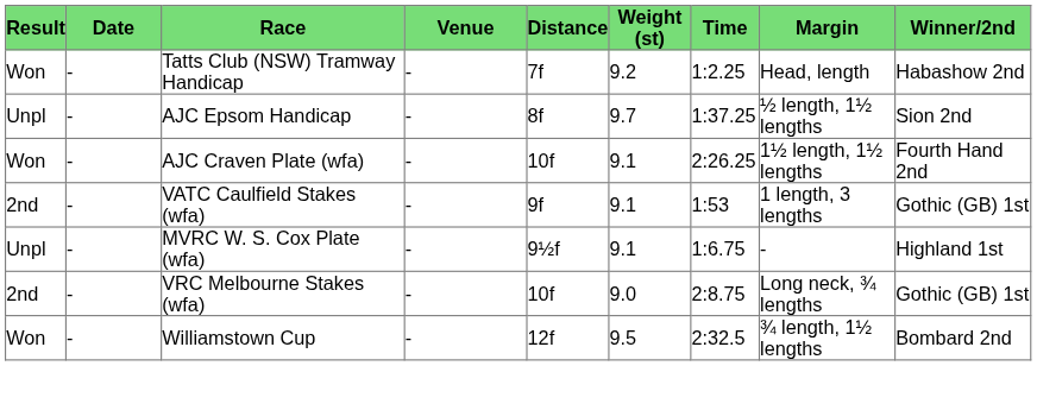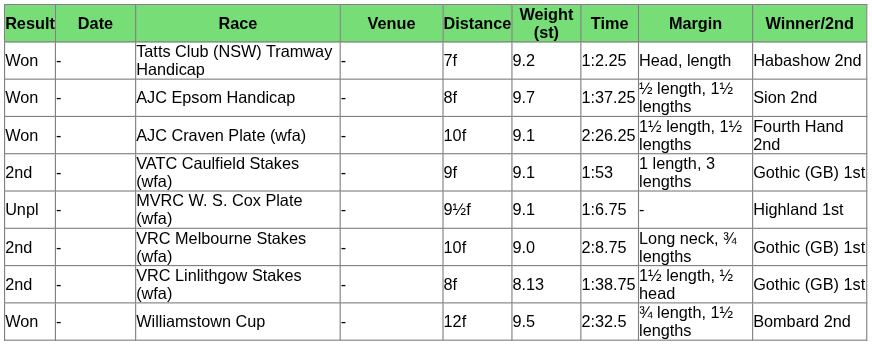 <table class = "sortable" | border="1" cellpadding="0" style="border-collapse: collapse; font-size:90%">
 <tr bgcolor="#77dd77" align="center">
 <td width="36px"><strong>Result</strong></td>
 <td width="70px"><strong>Date</strong></td>
 <td width="180px"><strong>Race</strong></td>
 <td width="90px"><strong>Venue</strong></td>
 <td width="60px"><strong>Distance</strong></td>
 <td width="60px"><strong>Weight (st)</strong></td>
 <td width="50px"><strong>Time</strong></td>
 <td width="100px"><strong>Margin</strong></td>
 <td width="100px"><strong>Winner/2nd</strong></td>
 </tr>
 <tr>
 <td>Won</td>
 <td>-</td>
 <td>Tatts Club (NSW) Tramway Handicap</td>
 <td>-</td>
 <td>7f</td>
 <td>9.2</td>
 <td>1:2.25</td>
 <td>Head, length</td>
 <td>Habashow 2nd</td>
 </tr>
 <tr>
-<td>Unpl</td>
+<td>Won</td>
 <td>-</td>
 <td>AJC Epsom Handicap</td>
 <td>-</td>
 <td>8f</td>
 <td>9.7</td>
 <td>1:37.25</td>
 <td>½ length, 1½ lengths</td>
 <td>Sion 2nd</td>
 </tr>
 <tr>
 <td>Won</td>
 <td>-</td>
 <td>AJC Craven Plate (wfa)</td>
 <td>-</td>
 <td>10f</td>
 <td>9.1</td>
 <td>2:26.25</td>
 <td>1½ length, 1½ lengths</td>
 <td>Fourth Hand 2nd</td>
 </tr>
 <tr>
 <td>2nd</td>
 <td>-</td>
 <td>VATC Caulfield Stakes (wfa)</td>
 <td>-</td>
 <td>9f</td>
 <td>9.1</td>
 <td>1:53</td>
 <td>1 length, 3 lengths</td>
 <td>Gothic (GB) 1st</td>
 </tr>
 <tr>
 <td>Unpl</td>
 <td>-</td>
 <td>MVRC W. S. Cox Plate (wfa)</td>
 <td>-</td>
 <td>9½f</td>
 <td>9.1</td>
 <td>1:6.75</td>
 <td>-</td>
 <td>Highland 1st</td>
 </tr>
 <tr>
 <td>2nd</td>
 <td>-</td>
 <td>VRC Melbourne Stakes (wfa)</td>
 <td>-</td>
 <td>10f</td>
 <td>9.0</td>
 <td>2:8.75</td>
 <td>Long neck, ¾ lengths</td>
 <td>Gothic (GB) 1st</td>
 </tr>
 <tr>
+<td>2nd</td>
+<td>-</td>
+<td>VRC Linlithgow Stakes (wfa)</td>
+<td>-</td>
+<td>8f</td>
+<td>8.13</td>
+<td>1:38.75</td>
+<td>1½ length, ½ head</td>
+<td>Gothic (GB) 1st</td>
+</tr>
+<tr>
 <td>Won</td>
 <td>-</td>
 <td>Williamstown Cup</td>
 <td>-</td>
 <td>12f</td>
 <td>9.5</td>
 <td>2:32.5</td>
 <td>¾ length, 1½ lengths</td>
 <td>Bombard 2nd</td>
 </tr>
 </table>
